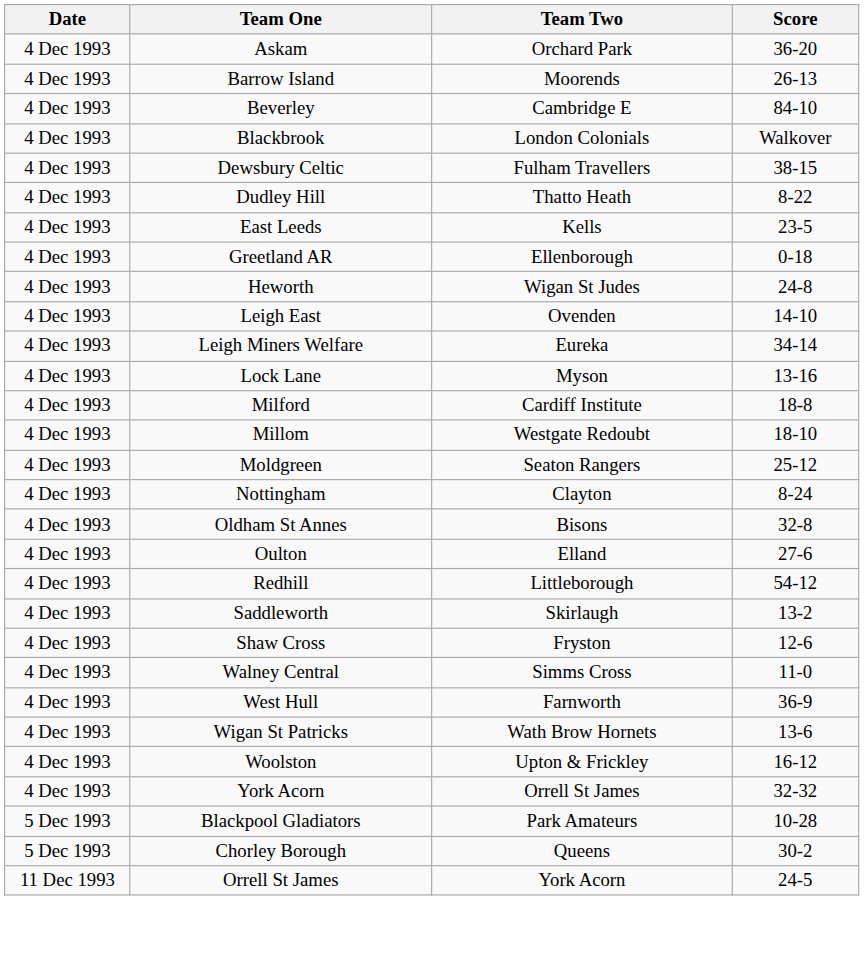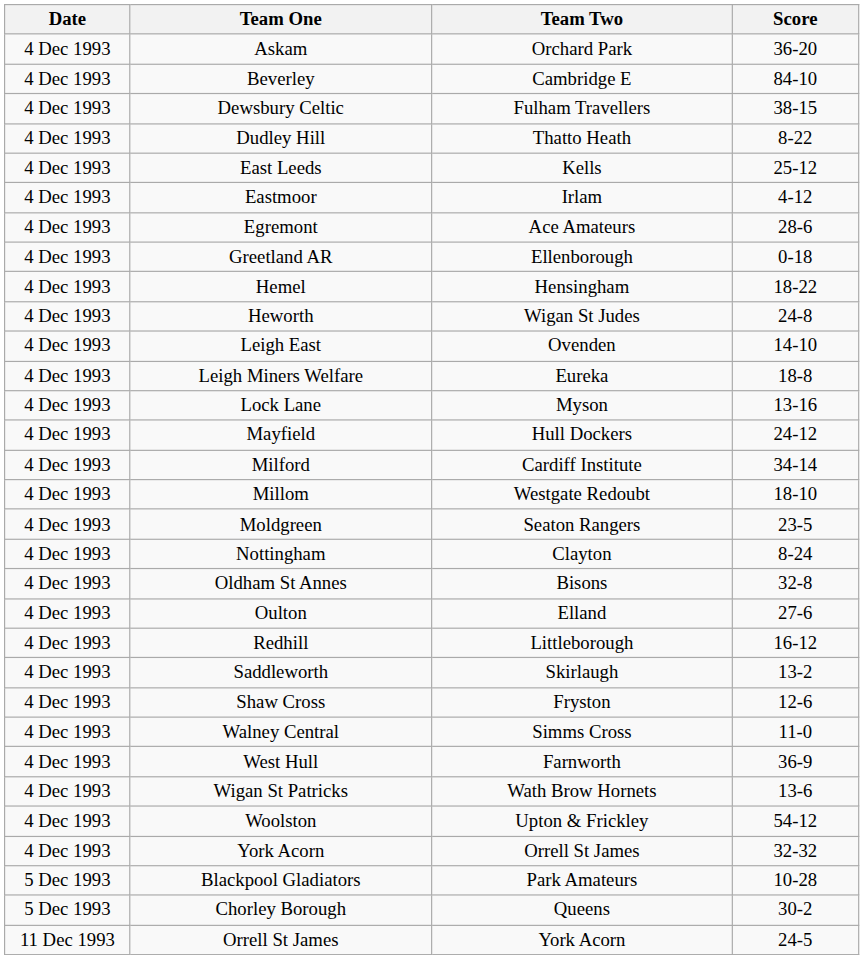 <table class="wikitable" style="text-align: center">
 <tr>
 <th width=100>Date</th>
 <th width=250>Team One</th>
 <th width=250>Team Two</th>
 <th width=100>Score</th>
 </tr>
 <tr>
 <td>4 Dec 1993</td>
 <td>Askam</td>
 <td>Orchard Park</td>
 <td>36-20</td>
 </tr>
 <tr>
 <td>4 Dec 1993</td>
-<td>Barrow Island</td>
-<td>Moorends</td>
-<td>26-13</td>
-</tr>
-<tr>
-<td>4 Dec 1993</td>
 <td>Beverley</td>
 <td>Cambridge E</td>
 <td>84-10</td>
-</tr>
-<tr>
-<td>4 Dec 1993</td>
-<td>Blackbrook</td>
-<td>London Colonials</td>
-<td>Walkover</td>
 </tr>
 <tr>
 <td>4 Dec 1993</td>
 <td>Dewsbury Celtic</td>
 <td>Fulham Travellers</td>
 <td>38-15</td>
 </tr>
 <tr>
 <td>4 Dec 1993</td>
 <td>Dudley Hill</td>
 <td>Thatto Heath</td>
 <td>8-22</td>
 </tr>
 <tr>
 <td>4 Dec 1993</td>
 <td>East Leeds</td>
 <td>Kells</td>
-<td>23-5</td>
+<td>25-12</td>
+</tr>
+<tr>
+<td>4 Dec 1993</td>
+<td>Eastmoor</td>
+<td>Irlam</td>
+<td>4-12</td>
+</tr>
+<tr>
+<td>4 Dec 1993</td>
+<td>Egremont</td>
+<td>Ace Amateurs</td>
+<td>28-6</td>
 </tr>
 <tr>
 <td>4 Dec 1993</td>
 <td>Greetland AR</td>
 <td>Ellenborough</td>
 <td>0-18</td>
+</tr>
+<tr>
+<td>4 Dec 1993</td>
+<td>Hemel</td>
+<td>Hensingham</td>
+<td>18-22</td>
 </tr>
 <tr>
 <td>4 Dec 1993</td>
 <td>Heworth</td>
 <td>Wigan St Judes</td>
 <td>24-8</td>
 </tr>
 <tr>
 <td>4 Dec 1993</td>
 <td>Leigh East</td>
 <td>Ovenden</td>
 <td>14-10</td>
 </tr>
 <tr>
 <td>4 Dec 1993</td>
 <td>Leigh Miners Welfare</td>
 <td>Eureka</td>
-<td>34-14</td>
+<td>18-8</td>
 </tr>
 <tr>
 <td>4 Dec 1993</td>
 <td>Lock Lane</td>
 <td>Myson</td>
 <td>13-16</td>
 </tr>
 <tr>
 <td>4 Dec 1993</td>
+<td>Mayfield</td>
+<td>Hull Dockers</td>
+<td>24-12</td>
+</tr>
+<tr>
+<td>4 Dec 1993</td>
 <td>Milford</td>
 <td>Cardiff Institute</td>
-<td>18-8</td>
+<td>34-14</td>
 </tr>
 <tr>
 <td>4 Dec 1993</td>
 <td>Millom</td>
 <td>Westgate Redoubt</td>
 <td>18-10</td>
 </tr>
 <tr>
 <td>4 Dec 1993</td>
 <td>Moldgreen</td>
 <td>Seaton Rangers</td>
-<td>25-12</td>
+<td>23-5</td>
 </tr>
 <tr>
 <td>4 Dec 1993</td>
 <td>Nottingham</td>
 <td>Clayton</td>
 <td>8-24</td>
 </tr>
 <tr>
 <td>4 Dec 1993</td>
 <td>Oldham St Annes</td>
 <td>Bisons</td>
 <td>32-8</td>
 </tr>
 <tr>
 <td>4 Dec 1993</td>
 <td>Oulton</td>
 <td>Elland</td>
 <td>27-6</td>
 </tr>
 <tr>
 <td>4 Dec 1993</td>
 <td>Redhill</td>
 <td>Littleborough</td>
-<td>54-12</td>
+<td>16-12</td>
 </tr>
 <tr>
 <td>4 Dec 1993</td>
 <td>Saddleworth</td>
 <td>Skirlaugh</td>
 <td>13-2</td>
 </tr>
 <tr>
 <td>4 Dec 1993</td>
 <td>Shaw Cross</td>
 <td>Fryston</td>
 <td>12-6</td>
 </tr>
 <tr>
 <td>4 Dec 1993</td>
 <td>Walney Central</td>
 <td>Simms Cross</td>
 <td>11-0</td>
 </tr>
 <tr>
 <td>4 Dec 1993</td>
 <td>West Hull</td>
 <td>Farnworth</td>
 <td>36-9</td>
 </tr>
 <tr>
 <td>4 Dec 1993</td>
 <td>Wigan St Patricks</td>
 <td>Wath Brow Hornets</td>
 <td>13-6</td>
 </tr>
 <tr>
 <td>4 Dec 1993</td>
 <td>Woolston</td>
 <td>Upton & Frickley</td>
-<td>16-12</td>
+<td>54-12</td>
 </tr>
 <tr>
 <td>4 Dec 1993</td>
 <td>York Acorn</td>
 <td>Orrell St James</td>
 <td>32-32</td>
 </tr>
 <tr>
 <td>5 Dec 1993</td>
 <td>Blackpool Gladiators</td>
 <td>Park Amateurs</td>
 <td>10-28</td>
 </tr>
 <tr>
 <td>5 Dec 1993</td>
 <td>Chorley Borough</td>
 <td>Queens</td>
 <td>30-2</td>
 </tr>
 <tr>
 <td>11 Dec 1993</td>
 <td>Orrell St James</td>
 <td>York Acorn</td>
 <td>24-5</td>
 </tr>
 </table>
